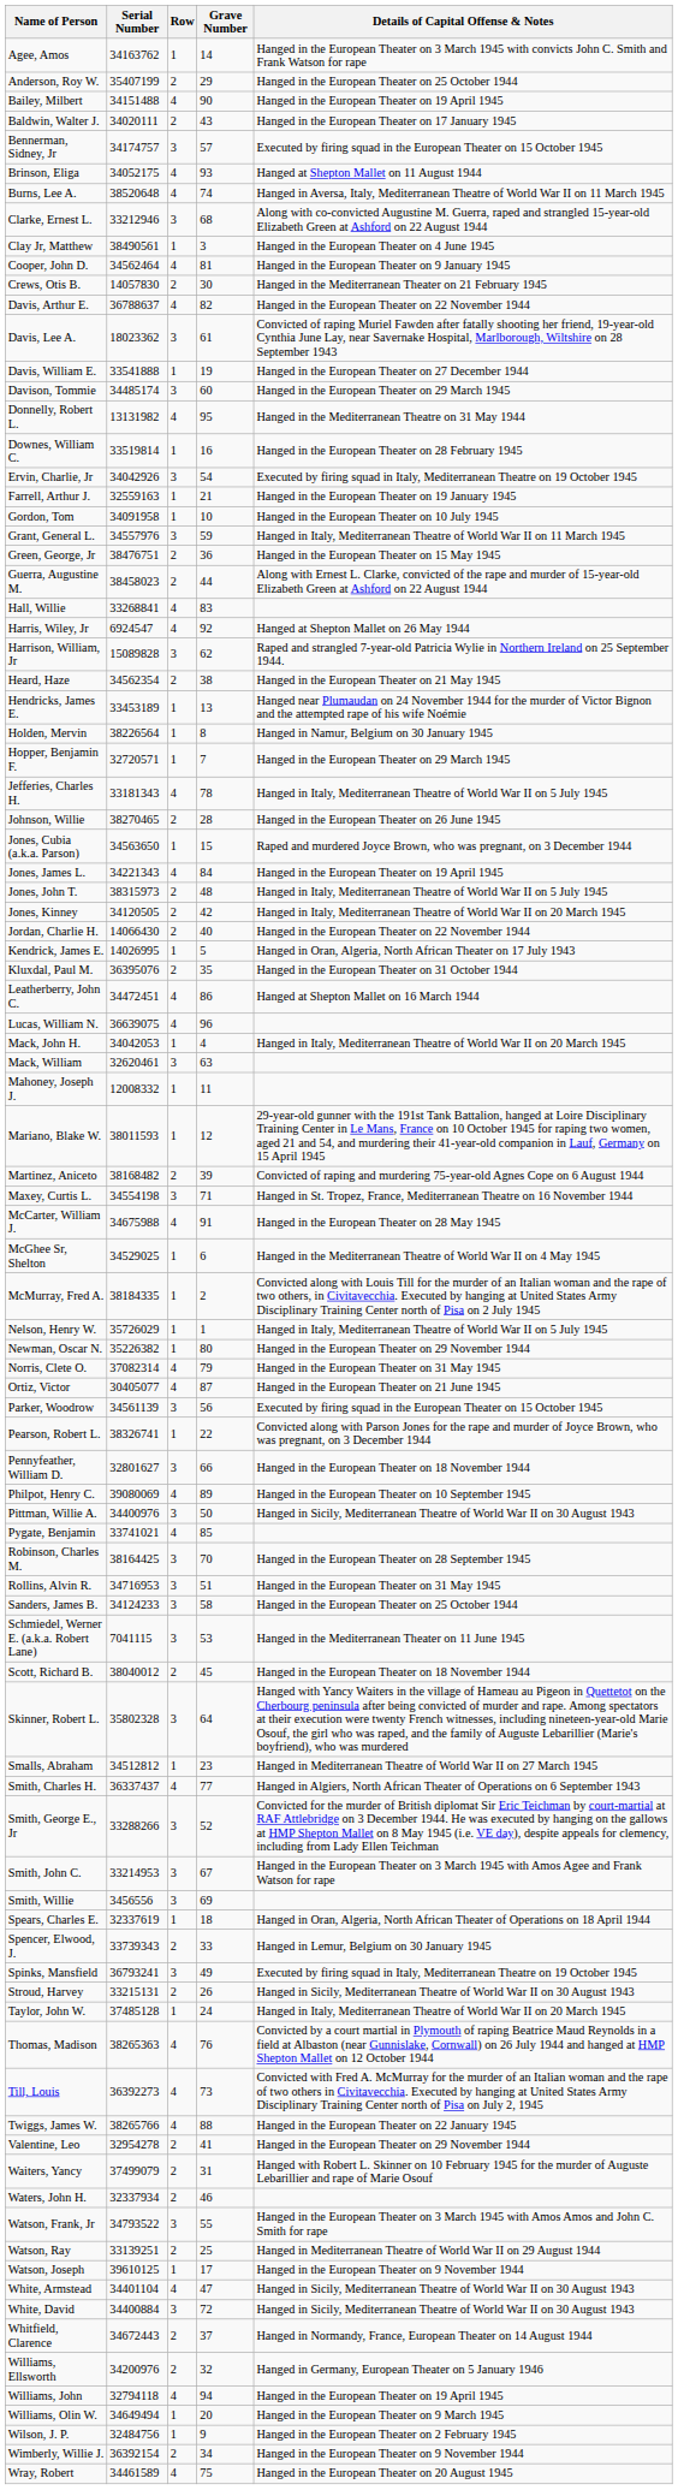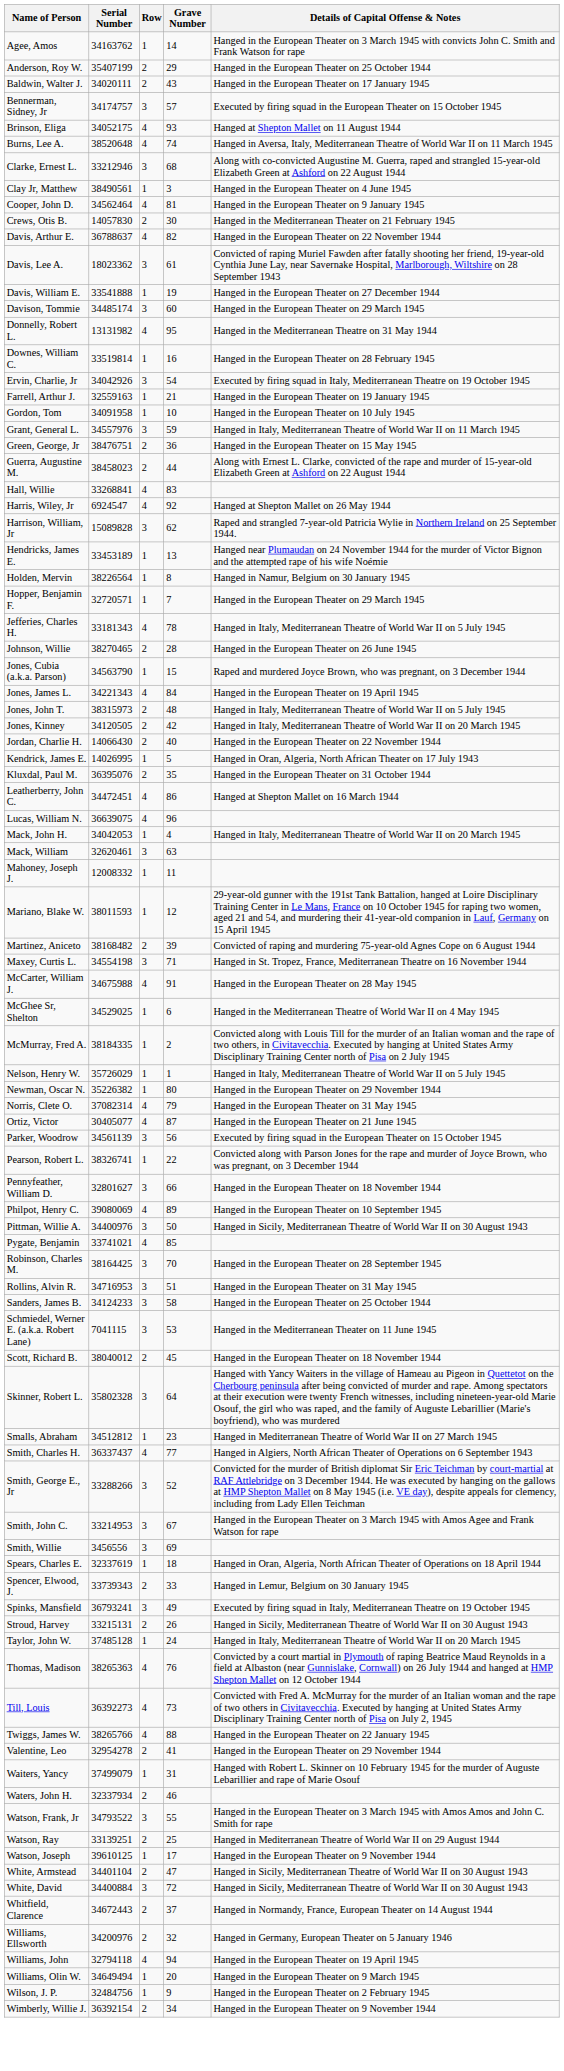 <table class="wikitable sortable">
 <tr>
 <th>Name of Person</th>
 <th>Serial Number</th>
 <th>Row</th>
 <th>Grave Number</th>
 <th>Details of Capital Offense & Notes</th>
 </tr>
 <tr>
 <td>Agee, Amos</td>
 <td>34163762</td>
 <td>1</td>
 <td>14</td>
 <td>Hanged in the European Theater on 3 March 1945 with convicts John C. Smith and Frank Watson for rape</td>
 </tr>
 <tr>
 <td>Anderson, Roy W.</td>
 <td>35407199</td>
 <td>2</td>
 <td>29</td>
 <td>Hanged in the European Theater on 25 October 1944</td>
-</tr>
-<tr>
-<td>Bailey, Milbert</td>
-<td>34151488</td>
-<td>4</td>
-<td>90</td>
-<td>Hanged in the European Theater on 19 April 1945</td>
 </tr>
 <tr>
 <td>Baldwin, Walter J.</td>
 <td>34020111</td>
 <td>2</td>
 <td>43</td>
 <td>Hanged in the European Theater on 17 January 1945</td>
 </tr>
 <tr>
 <td>Bennerman, Sidney, Jr</td>
 <td>34174757</td>
 <td>3</td>
 <td>57</td>
 <td>Executed by firing squad in the European Theater on 15 October 1945</td>
 </tr>
 <tr>
 <td>Brinson, Eliga</td>
 <td>34052175</td>
 <td>4</td>
 <td>93</td>
 <td>Hanged at <a href='#'>Shepton Mallet</a> on 11 August 1944</td>
 </tr>
 <tr>
 <td>Burns, Lee A.</td>
 <td>38520648</td>
 <td>4</td>
 <td>74</td>
 <td>Hanged in Aversa, Italy, Mediterranean Theatre of World War II on 11 March 1945</td>
 </tr>
 <tr>
 <td>Clarke, Ernest L.</td>
 <td>33212946</td>
 <td>3</td>
 <td>68</td>
 <td>Along with co-convicted Augustine M. Guerra, raped and strangled 15-year-old Elizabeth Green at <a href='#'>Ashford</a> on 22 August 1944</td>
 </tr>
 <tr>
 <td>Clay Jr, Matthew</td>
 <td>38490561</td>
 <td>1</td>
 <td>3</td>
 <td>Hanged in the European Theater on 4 June 1945</td>
 </tr>
 <tr>
 <td>Cooper, John D.</td>
 <td>34562464</td>
 <td>4</td>
 <td>81</td>
 <td>Hanged in the European Theater on 9 January 1945</td>
 </tr>
 <tr>
 <td>Crews, Otis B.</td>
 <td>14057830</td>
 <td>2</td>
 <td>30</td>
 <td>Hanged in the Mediterranean Theater on 21 February 1945</td>
 </tr>
 <tr>
 <td>Davis, Arthur E.</td>
 <td>36788637</td>
 <td>4</td>
 <td>82</td>
 <td>Hanged in the European Theater on 22 November 1944</td>
 </tr>
 <tr>
 <td>Davis, Lee A.</td>
 <td>18023362</td>
 <td>3</td>
 <td>61</td>
 <td>Convicted of raping Muriel Fawden after fatally shooting her friend, 19-year-old Cynthia June Lay, near Savernake Hospital, <a href='#'>Marlborough, Wiltshire</a> on 28 September 1943</td>
 </tr>
 <tr>
 <td>Davis, William E.</td>
 <td>33541888</td>
 <td>1</td>
 <td>19</td>
 <td>Hanged in the European Theater on 27 December 1944</td>
 </tr>
 <tr>
 <td>Davison, Tommie</td>
 <td>34485174</td>
 <td>3</td>
 <td>60</td>
 <td>Hanged in the European Theater on 29 March 1945</td>
 </tr>
 <tr>
 <td>Donnelly, Robert L.</td>
 <td>13131982</td>
 <td>4</td>
 <td>95</td>
 <td>Hanged in the Mediterranean Theatre on 31 May 1944</td>
 </tr>
 <tr>
 <td>Downes, William C.</td>
 <td>33519814</td>
 <td>1</td>
 <td>16</td>
 <td>Hanged in the European Theater on 28 February 1945</td>
 </tr>
 <tr>
 <td>Ervin, Charlie, Jr</td>
 <td>34042926</td>
 <td>3</td>
 <td>54</td>
 <td>Executed by firing squad in Italy, Mediterranean Theatre on 19 October 1945</td>
 </tr>
 <tr>
 <td>Farrell, Arthur J.</td>
 <td>32559163</td>
 <td>1</td>
 <td>21</td>
 <td>Hanged in the European Theater on 19 January 1945</td>
 </tr>
 <tr>
 <td>Gordon, Tom</td>
 <td>34091958</td>
 <td>1</td>
 <td>10</td>
 <td>Hanged in the European Theater on 10 July 1945</td>
 </tr>
 <tr>
 <td>Grant, General L.</td>
 <td>34557976</td>
 <td>3</td>
 <td>59</td>
 <td>Hanged in Italy, Mediterranean Theatre of World War II on 11 March 1945</td>
 </tr>
 <tr>
 <td>Green, George, Jr</td>
 <td>38476751</td>
 <td>2</td>
 <td>36</td>
 <td>Hanged in the European Theater on 15 May 1945</td>
 </tr>
 <tr>
 <td>Guerra, Augustine M.</td>
 <td>38458023</td>
 <td>2</td>
 <td>44</td>
 <td>Along with Ernest L. Clarke, convicted of the rape and murder of 15-year-old Elizabeth Green at <a href='#'>Ashford</a> on 22 August 1944</td>
 </tr>
 <tr>
 <td>Hall, Willie</td>
 <td>33268841</td>
 <td>4</td>
 <td>83</td>
 <td></td>
 </tr>
 <tr>
 <td>Harris, Wiley, Jr</td>
 <td>6924547</td>
 <td>4</td>
 <td>92</td>
 <td>Hanged at Shepton Mallet on 26 May 1944</td>
 </tr>
 <tr>
 <td>Harrison, William, Jr</td>
 <td>15089828</td>
 <td>3</td>
 <td>62</td>
 <td>Raped and strangled 7-year-old Patricia Wylie in <a href='#'>Northern Ireland</a> on 25 September 1944.</td>
 </tr>
 <tr>
-<td>Heard, Haze</td>
-<td>34562354</td>
-<td>2</td>
-<td>38</td>
-<td>Hanged in the European Theater on 21 May 1945</td>
-</tr>
-<tr>
 <td>Hendricks, James E.</td>
 <td>33453189</td>
 <td>1</td>
 <td>13</td>
 <td>Hanged near <a href='#'>Plumaudan</a> on 24 November 1944 for the murder of Victor Bignon and the attempted rape of his wife Noémie</td>
 </tr>
 <tr>
 <td>Holden, Mervin</td>
 <td>38226564</td>
 <td>1</td>
 <td>8</td>
 <td>Hanged in Namur, Belgium on 30 January 1945</td>
 </tr>
 <tr>
 <td>Hopper, Benjamin F.</td>
 <td>32720571</td>
 <td>1</td>
 <td>7</td>
 <td>Hanged in the European Theater on 29 March 1945</td>
 </tr>
 <tr>
 <td>Jefferies, Charles H.</td>
 <td>33181343</td>
 <td>4</td>
 <td>78</td>
 <td>Hanged in Italy, Mediterranean Theatre of World War II on 5 July 1945</td>
 </tr>
 <tr>
 <td>Johnson, Willie</td>
 <td>38270465</td>
 <td>2</td>
 <td>28</td>
 <td>Hanged in the European Theater on 26 June 1945</td>
 </tr>
 <tr>
 <td>Jones, Cubia (a.k.a. Parson)</td>
-<td>34563650</td>
+<td>34563790</td>
 <td>1</td>
 <td>15</td>
 <td>Raped and murdered Joyce Brown, who was pregnant, on 3 December 1944</td>
 </tr>
 <tr>
 <td>Jones, James L.</td>
 <td>34221343</td>
 <td>4</td>
 <td>84</td>
 <td>Hanged in the European Theater on 19 April 1945</td>
 </tr>
 <tr>
 <td>Jones, John T.</td>
 <td>38315973</td>
 <td>2</td>
 <td>48</td>
 <td>Hanged in Italy, Mediterranean Theatre of World War II on 5 July 1945</td>
 </tr>
 <tr>
 <td>Jones, Kinney</td>
 <td>34120505</td>
 <td>2</td>
 <td>42</td>
 <td>Hanged in Italy, Mediterranean Theatre of World War II on 20 March 1945</td>
 </tr>
 <tr>
 <td>Jordan, Charlie H.</td>
 <td>14066430</td>
 <td>2</td>
 <td>40</td>
 <td>Hanged in the European Theater on 22 November 1944</td>
 </tr>
 <tr>
 <td>Kendrick, James E.</td>
 <td>14026995</td>
 <td>1</td>
 <td>5</td>
 <td>Hanged in Oran, Algeria, North African Theater on 17 July 1943</td>
 </tr>
 <tr>
 <td>Kluxdal, Paul M.</td>
 <td>36395076</td>
 <td>2</td>
 <td>35</td>
 <td>Hanged in the European Theater on 31 October 1944</td>
 </tr>
 <tr>
 <td>Leatherberry, John C.</td>
 <td>34472451</td>
 <td>4</td>
 <td>86</td>
 <td>Hanged at Shepton Mallet on 16 March 1944</td>
 </tr>
 <tr>
 <td>Lucas, William N.</td>
 <td>36639075</td>
 <td>4</td>
 <td>96</td>
 <td></td>
 </tr>
 <tr>
 <td>Mack, John H.</td>
 <td>34042053</td>
 <td>1</td>
 <td>4</td>
 <td>Hanged in Italy, Mediterranean Theatre of World War II on 20 March 1945</td>
 </tr>
 <tr>
 <td>Mack, William</td>
 <td>32620461</td>
 <td>3</td>
 <td>63</td>
 <td></td>
 </tr>
 <tr>
 <td>Mahoney, Joseph J.</td>
 <td>12008332</td>
 <td>1</td>
 <td>11</td>
 <td></td>
 </tr>
 <tr>
 <td>Mariano, Blake W.</td>
 <td>38011593</td>
 <td>1</td>
 <td>12</td>
 <td>29-year-old gunner with the 191st Tank Battalion, hanged at Loire Disciplinary Training Center in <a href='#'>Le Mans</a>, <a href='#'>France</a> on 10 October 1945 for raping two women, aged 21 and 54, and murdering their 41-year-old companion in <a href='#'>Lauf</a>, <a href='#'>Germany</a> on 15 April 1945</td>
 </tr>
 <tr>
 <td>Martinez, Aniceto</td>
 <td>38168482</td>
 <td>2</td>
 <td>39</td>
 <td>Convicted of raping and murdering 75-year-old Agnes Cope on 6 August 1944</td>
 </tr>
 <tr>
 <td>Maxey, Curtis L.</td>
 <td>34554198</td>
 <td>3</td>
 <td>71</td>
 <td>Hanged in St. Tropez, France, Mediterranean Theatre on 16 November 1944</td>
 </tr>
 <tr>
 <td>McCarter, William J.</td>
 <td>34675988</td>
 <td>4</td>
 <td>91</td>
 <td>Hanged in the European Theater on 28 May 1945</td>
 </tr>
 <tr>
 <td>McGhee Sr, Shelton</td>
 <td>34529025</td>
 <td>1</td>
 <td>6</td>
 <td>Hanged in the Mediterranean Theatre of World War II on 4 May 1945</td>
 </tr>
 <tr>
 <td>McMurray, Fred A.</td>
 <td>38184335</td>
 <td>1</td>
 <td>2</td>
 <td>Convicted along with Louis Till for the murder of an Italian woman and the rape of two others, in <a href='#'>Civitavecchia</a>. Executed by hanging at United States Army Disciplinary Training Center north of <a href='#'>Pisa</a> on 2 July 1945</td>
 </tr>
 <tr>
 <td>Nelson, Henry W.</td>
 <td>35726029</td>
 <td>1</td>
 <td>1</td>
 <td>Hanged in Italy, Mediterranean Theatre of World War II on 5 July 1945</td>
 </tr>
 <tr>
 <td>Newman, Oscar N.</td>
 <td>35226382</td>
 <td>1</td>
 <td>80</td>
 <td>Hanged in the European Theater on 29 November 1944</td>
 </tr>
 <tr>
 <td>Norris, Clete O.</td>
 <td>37082314</td>
 <td>4</td>
 <td>79</td>
 <td>Hanged in the European Theater on 31 May 1945</td>
 </tr>
 <tr>
 <td>Ortiz, Victor</td>
 <td>30405077</td>
 <td>4</td>
 <td>87</td>
 <td>Hanged in the European Theater on 21 June 1945</td>
 </tr>
 <tr>
 <td>Parker, Woodrow</td>
 <td>34561139</td>
 <td>3</td>
 <td>56</td>
 <td>Executed by firing squad in the European Theater on 15 October 1945</td>
 </tr>
 <tr>
 <td>Pearson, Robert L.</td>
 <td>38326741</td>
 <td>1</td>
 <td>22</td>
 <td>Convicted along with Parson Jones for the rape and murder of Joyce Brown, who was pregnant, on 3 December 1944</td>
 </tr>
 <tr>
 <td>Pennyfeather, William D.</td>
 <td>32801627</td>
 <td>3</td>
 <td>66</td>
 <td>Hanged in the European Theater on 18 November 1944</td>
 </tr>
 <tr>
 <td>Philpot, Henry C.</td>
 <td>39080069</td>
 <td>4</td>
 <td>89</td>
 <td>Hanged in the European Theater on 10 September 1945</td>
 </tr>
 <tr>
 <td>Pittman, Willie A.</td>
 <td>34400976</td>
 <td>3</td>
 <td>50</td>
 <td>Hanged in Sicily, Mediterranean Theatre of World War II on 30 August 1943</td>
 </tr>
 <tr>
 <td>Pygate, Benjamin</td>
 <td>33741021</td>
 <td>4</td>
 <td>85</td>
 <td></td>
 </tr>
 <tr>
 <td>Robinson, Charles M.</td>
 <td>38164425</td>
 <td>3</td>
 <td>70</td>
 <td>Hanged in the European Theater on 28 September 1945</td>
 </tr>
 <tr>
 <td>Rollins, Alvin R.</td>
 <td>34716953</td>
 <td>3</td>
 <td>51</td>
 <td>Hanged in the European Theater on 31 May 1945</td>
 </tr>
 <tr>
 <td>Sanders, James B.</td>
 <td>34124233</td>
 <td>3</td>
 <td>58</td>
 <td>Hanged in the European Theater on 25 October 1944</td>
 </tr>
 <tr>
 <td>Schmiedel, Werner E. (a.k.a. Robert Lane)</td>
 <td>7041115</td>
 <td>3</td>
 <td>53</td>
 <td>Hanged in the Mediterranean Theater on 11 June 1945</td>
 </tr>
 <tr>
 <td>Scott, Richard B.</td>
 <td>38040012</td>
 <td>2</td>
 <td>45</td>
 <td>Hanged in the European Theater on 18 November 1944</td>
 </tr>
 <tr>
 <td>Skinner, Robert L.</td>
 <td>35802328</td>
 <td>3</td>
 <td>64</td>
 <td>Hanged with Yancy Waiters in the village of Hameau au Pigeon in <a href='#'>Quettetot</a> on the <a href='#'>Cherbourg peninsula</a> after being convicted of murder and rape. Among spectators at their execution were twenty French witnesses, including nineteen-year-old Marie Osouf, the girl who was raped, and the family of Auguste Lebarillier (Marie's boyfriend), who was murdered</td>
 </tr>
 <tr>
 <td>Smalls, Abraham</td>
 <td>34512812</td>
 <td>1</td>
 <td>23</td>
 <td>Hanged in Mediterranean Theatre of World War II on 27 March 1945</td>
 </tr>
 <tr>
 <td>Smith, Charles H.</td>
 <td>36337437</td>
 <td>4</td>
 <td>77</td>
 <td>Hanged in Algiers, North African Theater of Operations on 6 September 1943</td>
 </tr>
 <tr>
 <td>Smith, George E., Jr</td>
 <td>33288266</td>
 <td>3</td>
 <td>52</td>
 <td>Convicted for the murder of British diplomat Sir <a href='#'>Eric Teichman</a> by <a href='#'>court-martial</a> at <a href='#'>RAF Attlebridge</a> on 3 December 1944.  He was executed by hanging on the gallows at <a href='#'>HMP Shepton Mallet</a> on 8 May 1945 (i.e. <a href='#'>VE day</a>), despite appeals for clemency, including from Lady Ellen Teichman</td>
 </tr>
 <tr>
 <td>Smith, John C.</td>
 <td>33214953</td>
 <td>3</td>
 <td>67</td>
 <td>Hanged in the European Theater on 3 March 1945 with Amos Agee and Frank Watson for rape</td>
 </tr>
 <tr>
 <td>Smith, Willie</td>
 <td>3456556</td>
 <td>3</td>
 <td>69</td>
 <td></td>
 </tr>
 <tr>
 <td>Spears, Charles E.</td>
 <td>32337619</td>
 <td>1</td>
 <td>18</td>
 <td>Hanged in Oran, Algeria, North African Theater of Operations on 18 April 1944</td>
 </tr>
 <tr>
 <td>Spencer, Elwood, J.</td>
 <td>33739343</td>
 <td>2</td>
 <td>33</td>
 <td>Hanged in Lemur, Belgium on 30 January 1945</td>
 </tr>
 <tr>
 <td>Spinks, Mansfield</td>
 <td>36793241</td>
 <td>3</td>
 <td>49</td>
 <td>Executed by firing squad in Italy, Mediterranean Theatre on 19 October 1945</td>
 </tr>
 <tr>
 <td>Stroud, Harvey</td>
 <td>33215131</td>
 <td>2</td>
 <td>26</td>
 <td>Hanged in Sicily, Mediterranean Theatre of World War II on 30 August 1943</td>
 </tr>
 <tr>
 <td>Taylor, John W.</td>
 <td>37485128</td>
 <td>1</td>
 <td>24</td>
 <td>Hanged in Italy, Mediterranean Theatre of World War II on 20 March 1945</td>
 </tr>
 <tr>
 <td>Thomas, Madison</td>
 <td>38265363</td>
 <td>4</td>
 <td>76</td>
 <td>Convicted by a court martial in <a href='#'>Plymouth</a> of raping Beatrice Maud Reynolds in a field at Albaston (near <a href='#'>Gunnislake</a>, <a href='#'>Cornwall</a>) on 26 July 1944 and hanged at <a href='#'>HMP Shepton Mallet</a> on 12 October 1944</td>
 </tr>
 <tr>
 <td><a href='#'>Till, Louis</a></td>
 <td>36392273</td>
 <td>4</td>
 <td>73</td>
 <td>Convicted with Fred A. McMurray for the murder of an Italian woman and the rape of two others in <a href='#'>Civitavecchia</a>. Executed by hanging at United States Army Disciplinary Training Center north of <a href='#'>Pisa</a> on July 2, 1945</td>
 </tr>
 <tr>
 <td>Twiggs, James W.</td>
 <td>38265766</td>
 <td>4</td>
 <td>88</td>
 <td>Hanged in the European Theater on 22 January 1945</td>
 </tr>
 <tr>
 <td>Valentine, Leo</td>
 <td>32954278</td>
 <td>2</td>
 <td>41</td>
 <td>Hanged in the European Theater on 29 November 1944</td>
 </tr>
 <tr>
 <td>Waiters, Yancy</td>
 <td>37499079</td>
-<td>2</td>
+<td>1</td>
 <td>31</td>
 <td>Hanged with Robert L. Skinner on 10 February 1945 for the murder of Auguste Lebarillier and rape of Marie Osouf</td>
 </tr>
 <tr>
 <td>Waters, John H.</td>
 <td>32337934</td>
 <td>2</td>
 <td>46</td>
 <td></td>
 </tr>
 <tr>
 <td>Watson, Frank, Jr</td>
 <td>34793522</td>
 <td>3</td>
 <td>55</td>
 <td>Hanged in the European Theater on 3 March 1945 with Amos Amos and John C. Smith for rape</td>
 </tr>
 <tr>
 <td>Watson, Ray</td>
 <td>33139251</td>
 <td>2</td>
 <td>25</td>
 <td>Hanged in Mediterranean Theatre of World War II on 29 August 1944</td>
 </tr>
 <tr>
 <td>Watson, Joseph</td>
 <td>39610125</td>
 <td>1</td>
 <td>17</td>
 <td>Hanged in the European Theater on 9 November 1944</td>
 </tr>
 <tr>
 <td>White, Armstead</td>
 <td>34401104</td>
-<td>4</td>
+<td>2</td>
 <td>47</td>
 <td>Hanged in Sicily, Mediterranean Theatre of World War II on 30 August 1943</td>
 </tr>
 <tr>
 <td>White, David</td>
 <td>34400884</td>
 <td>3</td>
 <td>72</td>
 <td>Hanged in Sicily, Mediterranean Theatre of World War II on 30 August 1943</td>
 </tr>
 <tr>
 <td>Whitfield, Clarence</td>
 <td>34672443</td>
 <td>2</td>
 <td>37</td>
 <td>Hanged in Normandy, France, European Theater on 14 August 1944</td>
 </tr>
 <tr>
 <td>Williams, Ellsworth</td>
 <td>34200976</td>
 <td>2</td>
 <td>32</td>
 <td>Hanged in Germany, European Theater on 5 January 1946</td>
 </tr>
 <tr>
 <td>Williams, John</td>
 <td>32794118</td>
 <td>4</td>
 <td>94</td>
 <td>Hanged in the European Theater on 19 April 1945</td>
 </tr>
 <tr>
 <td>Williams, Olin W.</td>
 <td>34649494</td>
 <td>1</td>
 <td>20</td>
 <td>Hanged in the European Theater on 9 March 1945</td>
 </tr>
 <tr>
 <td>Wilson, J. P.</td>
 <td>32484756</td>
 <td>1</td>
 <td>9</td>
 <td>Hanged in the European Theater on 2 February 1945</td>
 </tr>
 <tr>
 <td>Wimberly, Willie J.</td>
 <td>36392154</td>
 <td>2</td>
 <td>34</td>
 <td>Hanged in the European Theater on 9 November 1944</td>
 </tr>
-<tr>
-<td>Wray, Robert</td>
-<td>34461589</td>
-<td>4</td>
-<td>75</td>
-<td>Hanged in the European Theater on 20 August 1945</td>
-</tr>
 </table>
